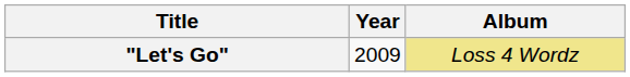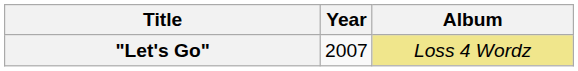 <table class="wikitable plainrowheaders" style="text-align:center;" border="1">
 <tr>
 <th scope="col" style="width:16em;">Title</th>
 <th scope="col">Year</th>
 <th scope="col" style="width:10em;">Album</th>
 </tr>
 <tr>
 <th scope="row">"Let's Go" </th>
-<td>2009</td>
+<td>2007</td>
 <td style="background: khaki;"><em>Loss 4 Wordz</em></td>
 </tr>
 </table>
